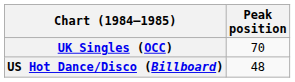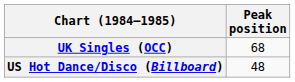 <table class="wikitable sortable plainrowheaders" style="text-align:center">
 <tr>
 <th scope="col">Chart (1984–1985)</th>
 <th scope="col">Peak<br>position</th>
 </tr>
 <tr>
 <th scope="row"><a href='#'>UK Singles</a> (<a href='#'>OCC</a>)</th>
-<td>70</td>
+<td>68</td>
 </tr>
 <tr>
 <th scope="row">US <a href='#'>Hot Dance/Disco</a> (<em><a href='#'>Billboard</a></em>)</th>
 <td>48</td>
 </tr>
 </table>
